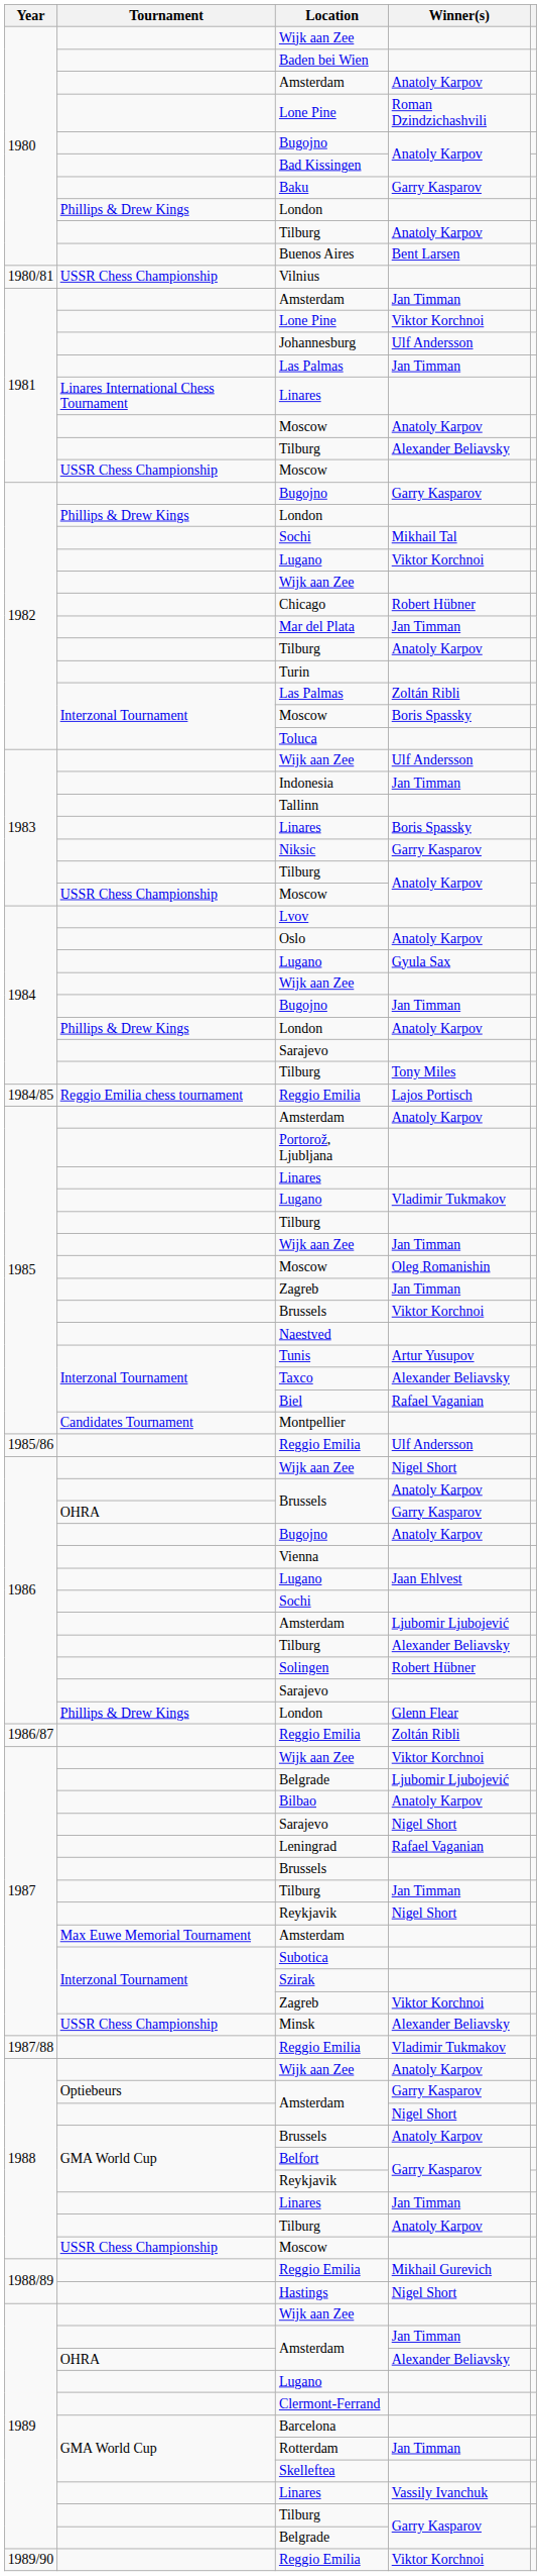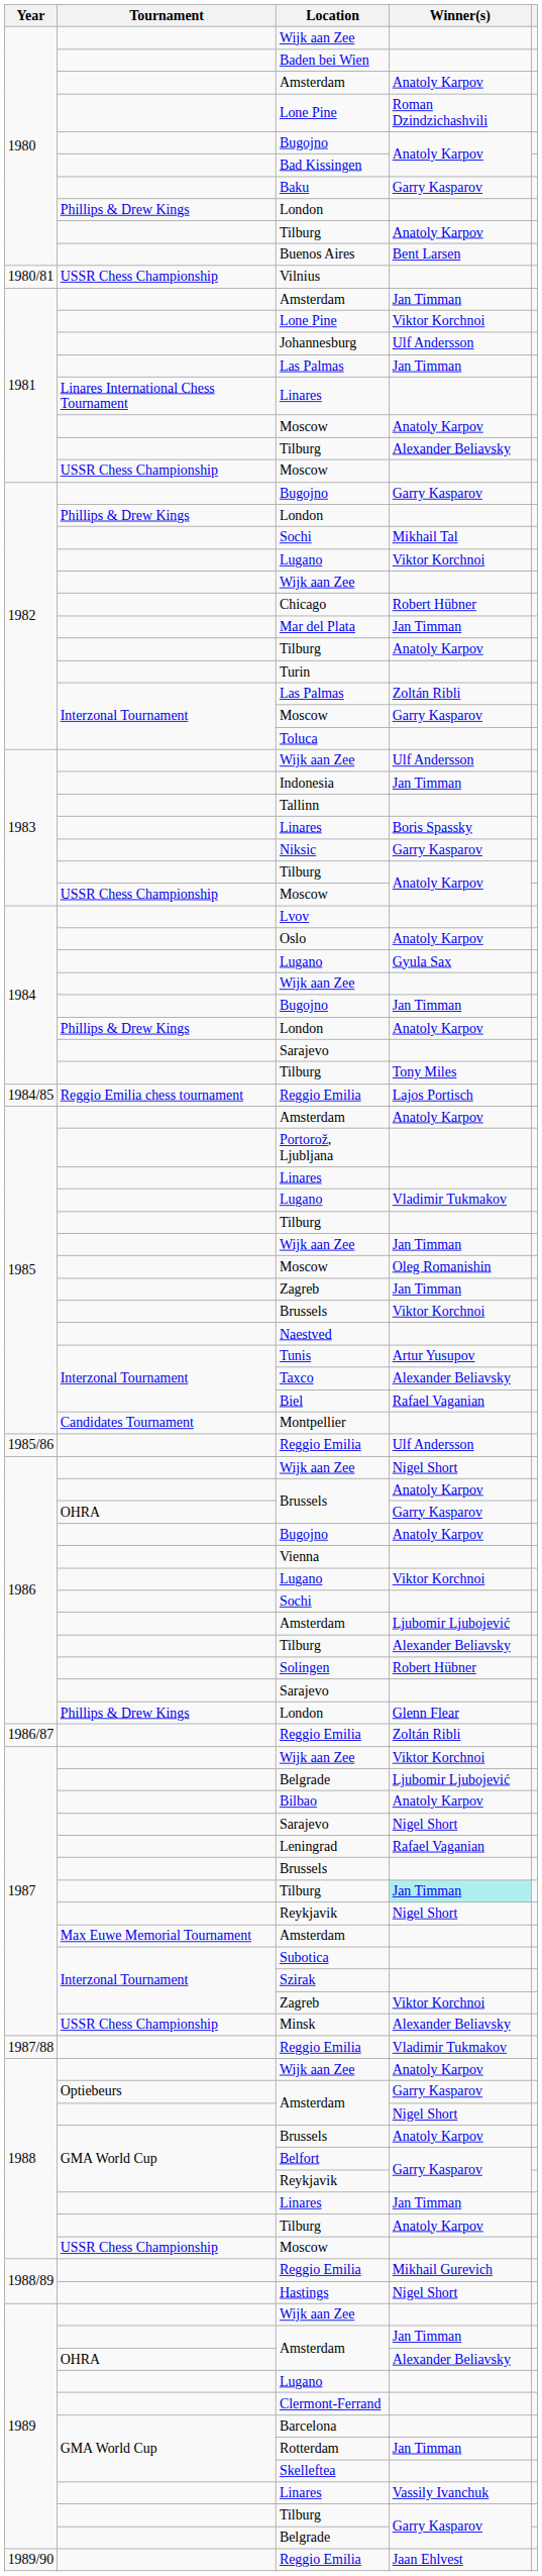 <table class="wikitable sortable">
 <tr>
 <th>Year</th>
 <th>Tournament</th>
 <th>Location</th>
 <th>Winner(s)</th>
 <th class="unsortable"></th>
 </tr>
 <tr>
 <td rowspan=10>1980</td>
 <td></td>
 <td><a href='#'>Wijk aan Zee</a></td>
 <td></td>
 <td></td>
 </tr>
 <tr>
 <td></td>
 <td><a href='#'>Baden bei Wien</a></td>
 <td></td>
 <td></td>
 </tr>
 <tr>
 <td></td>
 <td>Amsterdam</td>
 <td><a href='#'>Anatoly Karpov</a></td>
 <td></td>
 </tr>
 <tr>
 <td></td>
 <td><a href='#'>Lone Pine</a></td>
 <td><a href='#'>Roman Dzindzichashvili</a></td>
 <td></td>
 </tr>
 <tr>
 <td></td>
 <td><a href='#'>Bugojno</a></td>
 <td rowspan=2><a href='#'>Anatoly Karpov</a></td>
 <td></td>
 </tr>
 <tr>
 <td></td>
 <td><a href='#'>Bad Kissingen</a></td>
 <td></td>
 </tr>
 <tr>
 <td></td>
 <td><a href='#'>Baku</a></td>
 <td><a href='#'>Garry Kasparov</a></td>
 <td></td>
 </tr>
 <tr>
 <td><a href='#'>Phillips & Drew Kings</a></td>
 <td>London</td>
 <td></td>
 <td></td>
 </tr>
 <tr>
 <td></td>
 <td>Tilburg</td>
 <td><a href='#'>Anatoly Karpov</a></td>
 <td></td>
 </tr>
 <tr>
 <td></td>
 <td>Buenos Aires</td>
 <td><a href='#'>Bent Larsen</a></td>
 <td></td>
 </tr>
 <tr>
 <td>1980/81</td>
 <td><a href='#'>USSR Chess Championship</a></td>
 <td>Vilnius</td>
 <td></td>
 <td></td>
 </tr>
 <tr>
 <td rowspan=8>1981</td>
 <td></td>
 <td>Amsterdam</td>
 <td><a href='#'>Jan Timman</a></td>
 <td></td>
 </tr>
 <tr>
 <td></td>
 <td><a href='#'>Lone Pine</a></td>
 <td><a href='#'>Viktor Korchnoi</a></td>
 <td></td>
 </tr>
 <tr>
 <td></td>
 <td>Johannesburg</td>
 <td><a href='#'>Ulf Andersson</a></td>
 <td></td>
 </tr>
 <tr>
 <td></td>
 <td><a href='#'>Las Palmas</a></td>
 <td><a href='#'>Jan Timman</a></td>
 <td></td>
 </tr>
 <tr>
 <td><a href='#'>Linares International Chess Tournament</a></td>
 <td><a href='#'>Linares</a></td>
 <td></td>
 <td></td>
 </tr>
 <tr>
 <td></td>
 <td>Moscow</td>
 <td><a href='#'>Anatoly Karpov</a></td>
 <td></td>
 </tr>
 <tr>
 <td></td>
 <td>Tilburg</td>
 <td><a href='#'>Alexander Beliavsky</a></td>
 <td></td>
 </tr>
 <tr>
 <td><a href='#'>USSR Chess Championship</a></td>
 <td>Moscow</td>
 <td></td>
 <td></td>
 </tr>
 <tr>
 <td rowspan=12>1982</td>
 <td></td>
 <td><a href='#'>Bugojno</a></td>
 <td><a href='#'>Garry Kasparov</a></td>
 <td></td>
 </tr>
 <tr>
 <td><a href='#'>Phillips & Drew Kings</a></td>
 <td>London</td>
 <td></td>
 <td></td>
 </tr>
 <tr>
 <td></td>
 <td><a href='#'>Sochi</a></td>
 <td><a href='#'>Mikhail Tal</a></td>
 <td></td>
 </tr>
 <tr>
 <td></td>
 <td><a href='#'>Lugano</a></td>
 <td><a href='#'>Viktor Korchnoi</a></td>
 <td></td>
 </tr>
 <tr>
 <td></td>
 <td><a href='#'>Wijk aan Zee</a></td>
 <td></td>
 <td></td>
 </tr>
 <tr>
 <td></td>
 <td>Chicago</td>
 <td><a href='#'>Robert Hübner</a></td>
 <td></td>
 </tr>
 <tr>
 <td></td>
 <td><a href='#'>Mar del Plata</a></td>
 <td><a href='#'>Jan Timman</a></td>
 <td></td>
 </tr>
 <tr>
 <td></td>
 <td>Tilburg</td>
 <td><a href='#'>Anatoly Karpov</a></td>
 <td></td>
 </tr>
 <tr>
 <td></td>
 <td>Turin</td>
 <td></td>
 <td></td>
 </tr>
 <tr>
 <td rowspan=3><a href='#'>Interzonal Tournament</a></td>
 <td><a href='#'>Las Palmas</a></td>
 <td><a href='#'>Zoltán Ribli</a></td>
 <td></td>
 </tr>
 <tr>
 <td>Moscow</td>
-<td><a href='#'>Boris Spassky</a></td>
+<td><a href='#'>Garry Kasparov</a></td>
 <td></td>
 </tr>
 <tr>
 <td><a href='#'>Toluca</a></td>
 <td></td>
 <td></td>
 </tr>
 <tr>
 <td rowspan=7>1983</td>
 <td></td>
 <td><a href='#'>Wijk aan Zee</a></td>
 <td><a href='#'>Ulf Andersson</a></td>
 <td></td>
 </tr>
 <tr>
 <td></td>
 <td>Indonesia</td>
 <td><a href='#'>Jan Timman</a></td>
 <td></td>
 </tr>
 <tr>
 <td></td>
 <td>Tallinn</td>
 <td></td>
 <td></td>
 </tr>
 <tr>
 <td></td>
 <td><a href='#'>Linares</a></td>
 <td><a href='#'>Boris Spassky</a></td>
 <td></td>
 </tr>
 <tr>
 <td></td>
 <td><a href='#'>Niksic</a></td>
 <td><a href='#'>Garry Kasparov</a></td>
 <td></td>
 </tr>
 <tr>
 <td></td>
 <td>Tilburg</td>
 <td rowspan=2><a href='#'>Anatoly Karpov</a></td>
 <td></td>
 </tr>
 <tr>
 <td><a href='#'>USSR Chess Championship</a></td>
 <td>Moscow</td>
 <td></td>
 </tr>
 <tr>
 <td rowspan=8>1984</td>
 <td></td>
 <td><a href='#'>Lvov</a></td>
 <td></td>
 <td></td>
 </tr>
 <tr>
 <td></td>
 <td>Oslo</td>
 <td><a href='#'>Anatoly Karpov</a></td>
 <td></td>
 </tr>
 <tr>
 <td></td>
 <td><a href='#'>Lugano</a></td>
 <td><a href='#'>Gyula Sax</a></td>
 <td></td>
 </tr>
 <tr>
 <td></td>
 <td><a href='#'>Wijk aan Zee</a></td>
 <td></td>
 <td></td>
 </tr>
 <tr>
 <td></td>
 <td><a href='#'>Bugojno</a></td>
 <td><a href='#'>Jan Timman</a></td>
 <td></td>
 </tr>
 <tr>
 <td><a href='#'>Phillips & Drew Kings</a></td>
 <td>London</td>
 <td><a href='#'>Anatoly Karpov</a></td>
 <td></td>
 </tr>
 <tr>
 <td></td>
 <td>Sarajevo</td>
 <td></td>
 <td></td>
 </tr>
 <tr>
 <td></td>
 <td>Tilburg</td>
 <td><a href='#'>Tony Miles</a></td>
 <td></td>
 </tr>
 <tr>
 <td>1984/85</td>
 <td><a href='#'>Reggio Emilia chess tournament</a></td>
 <td><a href='#'>Reggio Emilia</a></td>
 <td><a href='#'>Lajos Portisch</a></td>
 <td></td>
 </tr>
 <tr>
 <td rowspan=14>1985</td>
 <td></td>
 <td>Amsterdam</td>
 <td><a href='#'>Anatoly Karpov</a></td>
 <td></td>
 </tr>
 <tr>
 <td></td>
 <td><a href='#'>Portorož</a>, Ljubljana</td>
 <td></td>
 <td></td>
 </tr>
 <tr>
 <td></td>
 <td><a href='#'>Linares</a></td>
 <td></td>
 <td></td>
 </tr>
 <tr>
 <td></td>
 <td><a href='#'>Lugano</a></td>
 <td><a href='#'>Vladimir Tukmakov</a></td>
 <td></td>
 </tr>
 <tr>
 <td></td>
 <td>Tilburg</td>
 <td></td>
 <td></td>
 </tr>
 <tr>
 <td></td>
 <td><a href='#'>Wijk aan Zee</a></td>
 <td><a href='#'>Jan Timman</a></td>
 <td></td>
 </tr>
 <tr>
 <td></td>
 <td>Moscow</td>
 <td><a href='#'>Oleg Romanishin</a></td>
 <td></td>
 </tr>
 <tr>
 <td></td>
 <td>Zagreb</td>
 <td><a href='#'>Jan Timman</a></td>
 <td></td>
 </tr>
 <tr>
 <td></td>
 <td>Brussels</td>
 <td><a href='#'>Viktor Korchnoi</a></td>
 <td></td>
 </tr>
 <tr>
 <td></td>
 <td><a href='#'>Naestved</a></td>
 <td></td>
 <td></td>
 </tr>
 <tr>
 <td rowspan=3><a href='#'>Interzonal Tournament</a></td>
 <td><a href='#'>Tunis</a></td>
 <td><a href='#'>Artur Yusupov</a></td>
 <td></td>
 </tr>
 <tr>
 <td><a href='#'>Taxco</a></td>
 <td><a href='#'>Alexander Beliavsky</a></td>
 <td></td>
 </tr>
 <tr>
 <td><a href='#'>Biel</a></td>
 <td><a href='#'>Rafael Vaganian</a></td>
 <td></td>
 </tr>
 <tr>
 <td><a href='#'>Candidates Tournament</a></td>
 <td>Montpellier</td>
 <td></td>
 <td></td>
 </tr>
 <tr>
 <td>1985/86</td>
 <td></td>
 <td><a href='#'>Reggio Emilia</a></td>
 <td><a href='#'>Ulf Andersson</a></td>
 <td></td>
 </tr>
 <tr>
 <td rowspan=12>1986</td>
 <td></td>
 <td><a href='#'>Wijk aan Zee</a></td>
 <td><a href='#'>Nigel Short</a></td>
 <td></td>
 </tr>
 <tr>
 <td></td>
 <td rowspan=2>Brussels</td>
 <td><a href='#'>Anatoly Karpov</a></td>
 <td></td>
 </tr>
 <tr>
 <td>OHRA</td>
 <td><a href='#'>Garry Kasparov</a></td>
 <td></td>
 </tr>
 <tr>
 <td></td>
 <td><a href='#'>Bugojno</a></td>
 <td><a href='#'>Anatoly Karpov</a></td>
 <td></td>
 </tr>
 <tr>
 <td></td>
 <td>Vienna</td>
 <td></td>
 <td></td>
 </tr>
 <tr>
 <td></td>
 <td><a href='#'>Lugano</a></td>
-<td><a href='#'>Jaan Ehlvest</a></td>
+<td><a href='#'>Viktor Korchnoi</a></td>
 <td></td>
 </tr>
 <tr>
 <td></td>
 <td><a href='#'>Sochi</a></td>
 <td></td>
 <td></td>
 </tr>
 <tr>
 <td></td>
 <td>Amsterdam</td>
 <td><a href='#'>Ljubomir Ljubojević</a></td>
 <td></td>
 </tr>
 <tr>
 <td></td>
 <td>Tilburg</td>
 <td><a href='#'>Alexander Beliavsky</a></td>
 <td></td>
 </tr>
 <tr>
 <td></td>
 <td><a href='#'>Solingen</a></td>
 <td><a href='#'>Robert Hübner</a></td>
 <td></td>
 </tr>
 <tr>
 <td></td>
 <td>Sarajevo</td>
 <td></td>
 <td></td>
 </tr>
 <tr>
 <td><a href='#'>Phillips & Drew Kings</a></td>
 <td>London</td>
 <td><a href='#'>Glenn Flear</a></td>
 <td></td>
 </tr>
 <tr>
 <td>1986/87</td>
 <td></td>
 <td><a href='#'>Reggio Emilia</a></td>
 <td><a href='#'>Zoltán Ribli</a></td>
 <td></td>
 </tr>
 <tr>
 <td rowspan=13>1987</td>
 <td></td>
 <td><a href='#'>Wijk aan Zee</a></td>
 <td><a href='#'>Viktor Korchnoi</a></td>
 <td></td>
 </tr>
 <tr>
 <td></td>
 <td>Belgrade</td>
 <td><a href='#'>Ljubomir Ljubojević</a></td>
 <td></td>
 </tr>
 <tr>
 <td></td>
 <td><a href='#'>Bilbao</a></td>
 <td><a href='#'>Anatoly Karpov</a></td>
 <td></td>
 </tr>
 <tr>
 <td></td>
 <td>Sarajevo</td>
 <td><a href='#'>Nigel Short</a></td>
 <td></td>
 </tr>
 <tr>
 <td></td>
 <td>Leningrad</td>
 <td><a href='#'>Rafael Vaganian</a></td>
 <td></td>
 </tr>
 <tr>
 <td></td>
 <td>Brussels</td>
 <td></td>
 <td></td>
 </tr>
 <tr>
 <td></td>
 <td>Tilburg</td>
-<td><a href='#'>Jan Timman</a></td>
+<td style="background: paleturquoise;"><a href='#'>Jan Timman</a></td>
 <td></td>
 </tr>
 <tr>
 <td></td>
 <td>Reykjavik</td>
 <td><a href='#'>Nigel Short</a></td>
 <td></td>
 </tr>
 <tr>
 <td><a href='#'>Max Euwe Memorial Tournament</a></td>
 <td>Amsterdam</td>
 <td></td>
 <td></td>
 </tr>
 <tr>
 <td rowspan=3><a href='#'>Interzonal Tournament</a></td>
 <td><a href='#'>Subotica</a></td>
 <td></td>
 <td></td>
 </tr>
 <tr>
 <td><a href='#'>Szirak</a></td>
 <td></td>
 <td></td>
 </tr>
 <tr>
 <td>Zagreb</td>
 <td><a href='#'>Viktor Korchnoi</a></td>
 <td></td>
 </tr>
 <tr>
 <td><a href='#'>USSR Chess Championship</a></td>
 <td>Minsk</td>
 <td><a href='#'>Alexander Beliavsky</a></td>
 <td></td>
 </tr>
 <tr>
 <td>1987/88</td>
 <td></td>
 <td><a href='#'>Reggio Emilia</a></td>
 <td><a href='#'>Vladimir Tukmakov</a></td>
 <td></td>
 </tr>
 <tr>
 <td rowspan=9>1988</td>
 <td></td>
 <td><a href='#'>Wijk aan Zee</a></td>
 <td><a href='#'>Anatoly Karpov</a></td>
 <td></td>
 </tr>
 <tr>
 <td>Optiebeurs</td>
 <td rowspan=2>Amsterdam</td>
 <td><a href='#'>Garry Kasparov</a></td>
 <td></td>
 </tr>
 <tr>
 <td></td>
 <td><a href='#'>Nigel Short</a></td>
 <td></td>
 </tr>
 <tr>
 <td rowspan=3>GMA World Cup</td>
 <td>Brussels</td>
 <td><a href='#'>Anatoly Karpov</a></td>
 <td></td>
 </tr>
 <tr>
 <td><a href='#'>Belfort</a></td>
 <td rowspan=2><a href='#'>Garry Kasparov</a></td>
 <td></td>
 </tr>
 <tr>
 <td>Reykjavik</td>
 <td></td>
 </tr>
 <tr>
 <td></td>
 <td><a href='#'>Linares</a></td>
 <td><a href='#'>Jan Timman</a></td>
 <td></td>
 </tr>
 <tr>
 <td></td>
 <td>Tilburg</td>
 <td><a href='#'>Anatoly Karpov</a></td>
 <td></td>
 </tr>
 <tr>
 <td><a href='#'>USSR Chess Championship</a></td>
 <td>Moscow</td>
 <td></td>
 <td></td>
 </tr>
 <tr>
 <td rowspan=2>1988/89</td>
 <td></td>
 <td><a href='#'>Reggio Emilia</a></td>
 <td><a href='#'>Mikhail Gurevich</a></td>
 <td></td>
 </tr>
 <tr>
 <td></td>
 <td><a href='#'>Hastings</a></td>
 <td><a href='#'>Nigel Short</a></td>
 <td></td>
 </tr>
 <tr>
 <td rowspan=11>1989</td>
 <td></td>
 <td><a href='#'>Wijk aan Zee</a></td>
 <td></td>
 <td></td>
 </tr>
 <tr>
 <td></td>
 <td rowspan=2>Amsterdam</td>
 <td><a href='#'>Jan Timman</a></td>
 <td></td>
 </tr>
 <tr>
 <td>OHRA</td>
 <td><a href='#'>Alexander Beliavsky</a></td>
 <td></td>
 </tr>
 <tr>
 <td></td>
 <td><a href='#'>Lugano</a></td>
 <td></td>
 <td></td>
 </tr>
 <tr>
 <td></td>
 <td><a href='#'>Clermont-Ferrand</a></td>
 <td></td>
 <td></td>
 </tr>
 <tr>
 <td rowspan=3>GMA World Cup</td>
 <td>Barcelona</td>
 <td></td>
 <td></td>
 </tr>
 <tr>
 <td>Rotterdam</td>
 <td><a href='#'>Jan Timman</a></td>
 <td></td>
 </tr>
 <tr>
 <td><a href='#'>Skelleftea</a></td>
 <td></td>
 <td></td>
 </tr>
 <tr>
 <td></td>
 <td><a href='#'>Linares</a></td>
 <td><a href='#'>Vassily Ivanchuk</a></td>
 <td></td>
 </tr>
 <tr>
 <td></td>
 <td>Tilburg</td>
 <td rowspan=2><a href='#'>Garry Kasparov</a></td>
 <td></td>
 </tr>
 <tr>
 <td></td>
 <td>Belgrade</td>
 <td></td>
 </tr>
 <tr>
 <td>1989/90</td>
 <td></td>
 <td><a href='#'>Reggio Emilia</a></td>
-<td><a href='#'>Viktor Korchnoi</a></td>
+<td><a href='#'>Jaan Ehlvest</a></td>
 <td></td>
 </tr>
 </table>
